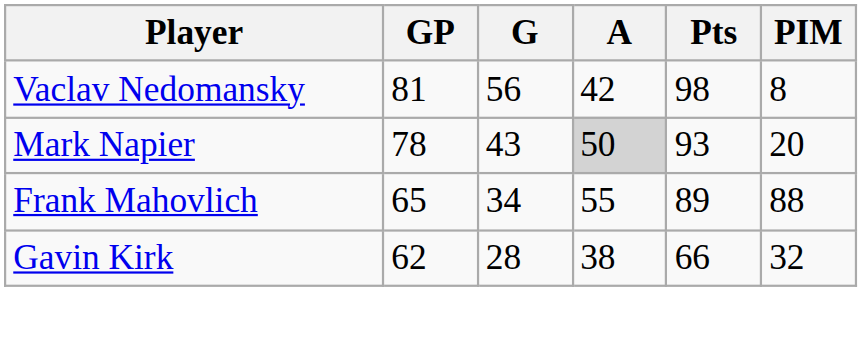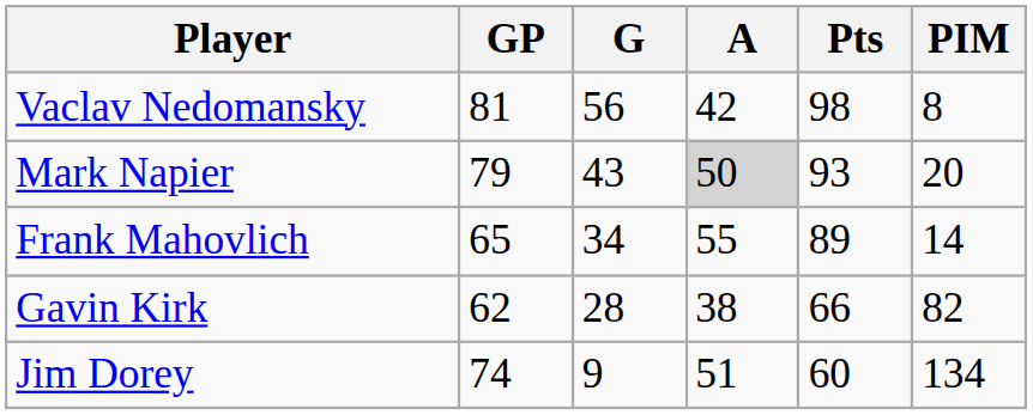 <table class="wikitable">
 <tr>
 <th bgcolor="#DDDDFF" width="40%">Player</th>
 <th bgcolor="#DDDDFF" width="10%">GP</th>
 <th bgcolor="#DDDDFF" width="10%">G</th>
 <th bgcolor="#DDDDFF" width="10%">A</th>
 <th bgcolor="#DDDDFF" width="10%">Pts</th>
 <th bgcolor="#DDDDFF" width="10%">PIM</th>
 </tr>
 <tr>
 <td><a href='#'>Vaclav Nedomansky</a></td>
 <td>81</td>
 <td>56</td>
 <td>42</td>
 <td>98</td>
 <td>8</td>
 </tr>
 <tr>
 <td><a href='#'>Mark Napier</a></td>
-<td>78</td>
+<td>79</td>
 <td>43</td>
 <td style="background: lightgrey;">50</td>
 <td>93</td>
 <td>20</td>
 </tr>
 <tr>
 <td><a href='#'>Frank Mahovlich</a></td>
 <td>65</td>
 <td>34</td>
 <td>55</td>
 <td>89</td>
-<td>88</td>
+<td>14</td>
 </tr>
 <tr>
 <td><a href='#'>Gavin Kirk</a></td>
 <td>62</td>
 <td>28</td>
 <td>38</td>
 <td>66</td>
-<td>32</td>
+<td>82</td>
+</tr>
+<tr>
+<td><a href='#'>Jim Dorey</a></td>
+<td>74</td>
+<td>9</td>
+<td>51</td>
+<td>60</td>
+<td>134</td>
 </tr>
 </table>
